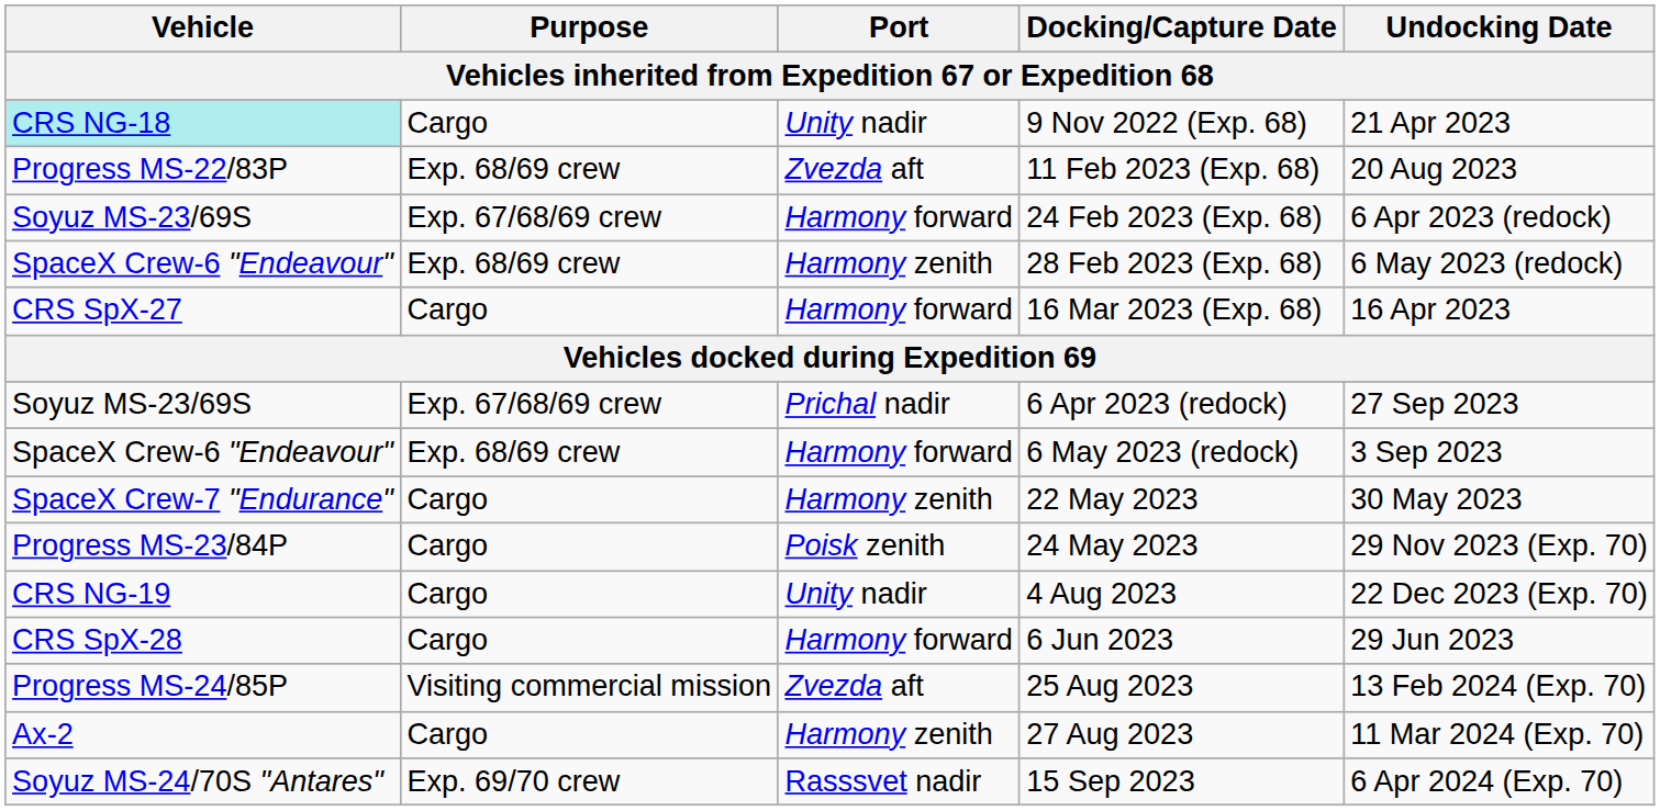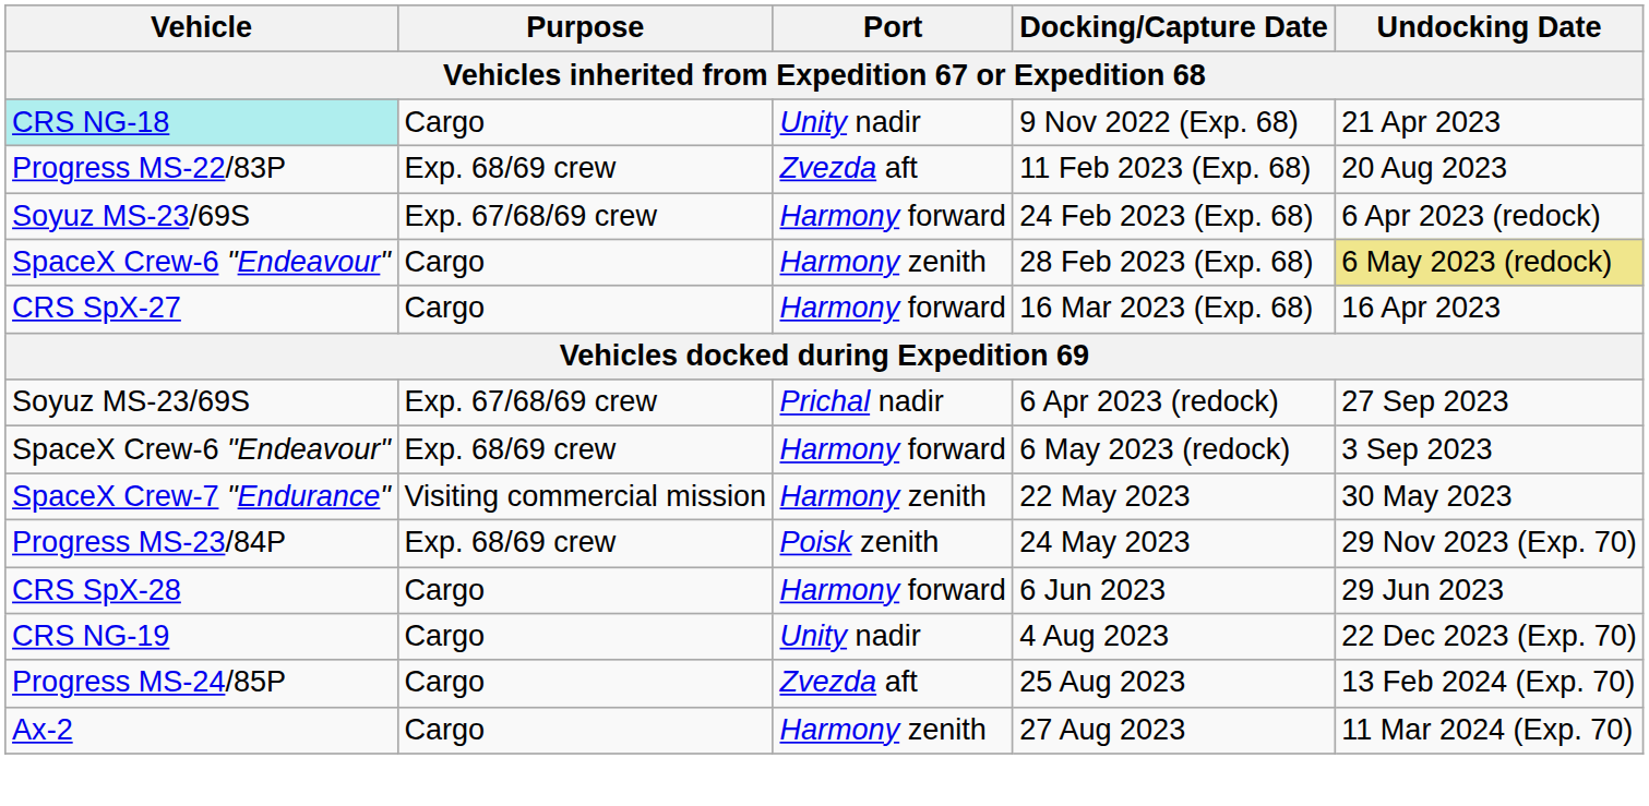 <table class="wikitable">
 <tr>
 <th>Vehicle</th>
 <th>Purpose</th>
 <th>Port</th>
 <th>Docking/Capture Date</th>
 <th>Undocking Date</th>
 </tr>
 <tr>
 <th colspan="5">Vehicles inherited from Expedition 67 or Expedition 68</th>
 </tr>
 <tr>
 <td style="background: paleturquoise;"> <a href='#'>CRS NG-18</a></td>
 <td>Cargo</td>
 <td><a href='#'><em>Unity</em></a> nadir</td>
 <td>9 Nov 2022 (Exp. 68)</td>
 <td>21 Apr 2023</td>
 </tr>
 <tr>
 <td> <a href='#'>Progress MS-22</a>/83P</td>
 <td>Exp. 68/69 crew</td>
 <td><a href='#'><em>Zvezda</em></a> aft</td>
 <td>11 Feb 2023 (Exp. 68)</td>
 <td>20 Aug 2023</td>
 </tr>
 <tr>
 <td> <a href='#'>Soyuz MS-23</a>/69S</td>
 <td>Exp. 67/68/69 crew</td>
 <td><a href='#'><em>Harmony</em></a> forward</td>
 <td>24 Feb 2023 (Exp. 68)</td>
 <td>6 Apr 2023 (redock)</td>
 </tr>
 <tr>
 <td> <a href='#'>SpaceX Crew-6</a> <em>"<a href='#'>Endeavour</a>"</em></td>
-<td>Exp. 68/69 crew</td>
+<td>Cargo</td>
 <td><a href='#'><em>Harmony</em></a> zenith</td>
 <td>28 Feb 2023 (Exp. 68)</td>
-<td>6 May 2023 (redock)</td>
+<td style="background: khaki;">6 May 2023 (redock)</td>
 </tr>
 <tr>
 <td> <a href='#'>CRS SpX-27</a></td>
 <td>Cargo</td>
 <td><a href='#'><em>Harmony</em></a> forward</td>
 <td>16 Mar 2023 (Exp. 68)</td>
 <td>16 Apr 2023</td>
 </tr>
 <tr>
 <th colspan="5">Vehicles docked during Expedition 69</th>
 </tr>
 <tr>
 <td> Soyuz MS-23/69S</td>
 <td>Exp. 67/68/69 crew</td>
 <td><a href='#'><em>Prichal</em></a> nadir</td>
 <td>6 Apr 2023 (redock)</td>
 <td>27 Sep 2023</td>
 </tr>
 <tr>
 <td> SpaceX Crew-6 <em>"Endeavour"</em></td>
 <td>Exp. 68/69 crew</td>
 <td><a href='#'><em>Harmony</em></a> forward</td>
 <td>6 May 2023 (redock)</td>
 <td>3 Sep 2023</td>
 </tr>
 <tr>
 <td> <a href='#'>SpaceX Crew-7</a> <em>"<a href='#'>Endurance</a>"</em></td>
-<td>Cargo</td>
+<td>Visiting commercial mission</td>
 <td><a href='#'><em>Harmony</em></a> zenith</td>
 <td>22 May 2023</td>
 <td>30 May 2023</td>
 </tr>
 <tr>
 <td> <a href='#'>Progress MS-23</a>/84P</td>
-<td>Cargo</td>
+<td>Exp. 68/69 crew</td>
 <td><a href='#'><em>Poisk</em></a> zenith</td>
 <td>24 May 2023</td>
 <td>29 Nov 2023 (Exp. 70)</td>
+</tr>
+<tr>
+<td> <a href='#'>CRS SpX-28</a></td>
+<td>Cargo</td>
+<td><a href='#'><em>Harmony</em></a> forward</td>
+<td>6 Jun 2023</td>
+<td>29 Jun 2023</td>
 </tr>
 <tr>
 <td> <a href='#'>CRS NG-19</a></td>
 <td>Cargo</td>
 <td><a href='#'><em>Unity</em></a> nadir</td>
 <td>4 Aug 2023</td>
 <td>22 Dec 2023 (Exp. 70)</td>
 </tr>
 <tr>
-<td> <a href='#'>CRS SpX-28</a></td>
+<td> <a href='#'>Progress MS-24</a>/85P</td>
 <td>Cargo</td>
-<td><a href='#'><em>Harmony</em></a> forward</td>
-<td>6 Jun 2023</td>
-<td>29 Jun 2023</td>
-</tr>
-<tr>
-<td> <a href='#'>Progress MS-24</a>/85P</td>
-<td>Visiting commercial mission</td>
 <td><a href='#'><em>Zvezda</em></a> aft</td>
 <td>25 Aug 2023</td>
 <td>13 Feb 2024 (Exp. 70)</td>
 </tr>
 <tr>
 <td> <a href='#'>Ax-2</a></td>
 <td>Cargo</td>
 <td><a href='#'><em>Harmony</em></a> zenith</td>
 <td>27 Aug 2023</td>
 <td>11 Mar 2024 (Exp. 70)</td>
 </tr>
-<tr>
-<td> <a href='#'>Soyuz MS-24</a>/70S <em>"Antares"</em></td>
-<td>Exp. 69/70 crew</td>
-<td><a href='#'>Rasssvet</a> nadir</td>
-<td>15 Sep 2023</td>
-<td>6 Apr 2024 (Exp. 70)</td>
-</tr>
 </table>
